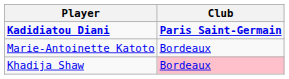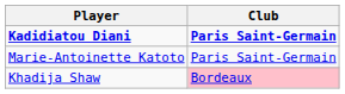 <table class="wikitable">
 <tr>
 <th>Player</th>
 <th>Club</th>
 </tr>
 <tr>
 <td> <strong><a href='#'>Kadidiatou Diani</a></strong></td>
 <td><strong><a href='#'>Paris Saint-Germain</a></strong></td>
 </tr>
 <tr>
 <td> <a href='#'>Marie-Antoinette Katoto</a></td>
-<td><a href='#'>Bordeaux</a></td>
+<td><a href='#'>Paris Saint-Germain</a></td>
 </tr>
 <tr>
 <td> <a href='#'>Khadija Shaw</a></td>
 <td style="background: pink;"><a href='#'>Bordeaux</a></td>
 </tr>
 </table>
